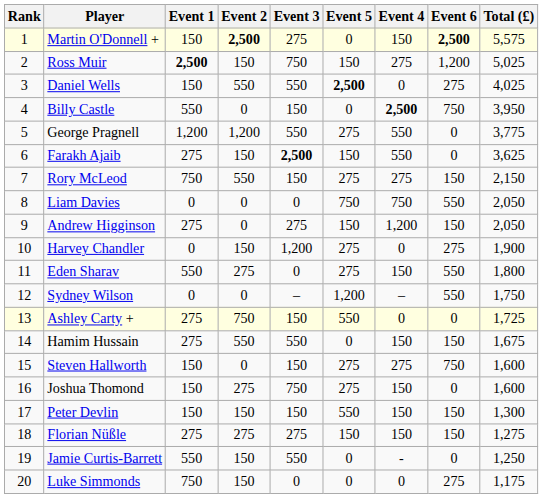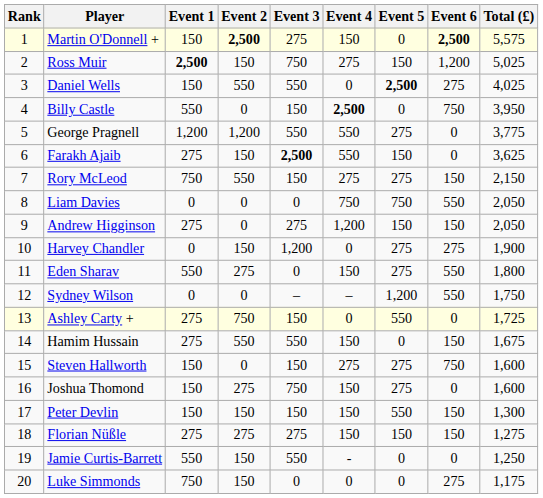 <table class="wikitable sortable" style="text-align:center; font-size:90%">
 <tr>
 <th>Rank</th>
 <th>Player</th>
 <th>Event 1</th>
 <th>Event 2</th>
 <th>Event 3</th>
+<th>Event 4</th>
 <th>Event 5</th>
-<th>Event 4</th>
 <th>Event 6</th>
 <th>Total (£)</th>
 </tr>
 <tr style="background:lightyellow;">
 <td>1</td>
 <td align=left> <a href='#'>Martin O'Donnell</a> +</td>
 <td>150</td>
 <td><strong>2,500</strong></td>
 <td>275</td>
+<td>150</td>
 <td>0</td>
-<td>150</td>
 <td><strong>2,500</strong></td>
 <td>5,575</td>
 </tr>
 <tr>
 <td>2</td>
 <td align=left> <a href='#'>Ross Muir</a></td>
 <td><strong>2,500</strong></td>
 <td>150</td>
 <td>750</td>
+<td>275</td>
 <td>150</td>
-<td>275</td>
 <td>1,200</td>
 <td>5,025</td>
 </tr>
 <tr>
 <td>3</td>
 <td align=left> <a href='#'>Daniel Wells</a></td>
 <td>150</td>
 <td>550</td>
 <td>550</td>
+<td>0</td>
 <td><strong>2,500</strong></td>
-<td>0</td>
 <td>275</td>
 <td>4,025</td>
 </tr>
 <tr>
 <td>4</td>
 <td align=left> <a href='#'>Billy Castle</a></td>
 <td>550</td>
 <td>0</td>
 <td>150</td>
+<td><strong>2,500</strong></td>
 <td>0</td>
-<td><strong>2,500</strong></td>
 <td>750</td>
 <td>3,950</td>
 </tr>
 <tr>
 <td>5</td>
 <td align=left> George Pragnell</td>
 <td>1,200</td>
 <td>1,200</td>
 <td>550</td>
+<td>550</td>
 <td>275</td>
-<td>550</td>
 <td>0</td>
 <td>3,775</td>
 </tr>
 <tr>
 <td>6</td>
 <td align=left> <a href='#'>Farakh Ajaib</a></td>
 <td>275</td>
 <td>150</td>
 <td><strong>2,500</strong></td>
+<td>550</td>
 <td>150</td>
-<td>550</td>
 <td>0</td>
 <td>3,625</td>
 </tr>
 <tr>
 <td>7</td>
 <td align=left> <a href='#'>Rory McLeod</a></td>
 <td>750</td>
 <td>550</td>
 <td>150</td>
 <td>275</td>
 <td>275</td>
 <td>150</td>
 <td>2,150</td>
 </tr>
 <tr>
 <td>8</td>
 <td align=left> <a href='#'>Liam Davies</a></td>
 <td>0</td>
 <td>0</td>
 <td>0</td>
 <td>750</td>
 <td>750</td>
 <td>550</td>
 <td>2,050</td>
 </tr>
 <tr>
 <td>9</td>
 <td align=left> <a href='#'>Andrew Higginson</a></td>
 <td>275</td>
 <td>0</td>
 <td>275</td>
+<td>1,200</td>
 <td>150</td>
-<td>1,200</td>
 <td>150</td>
 <td>2,050</td>
 </tr>
 <tr>
 <td>10</td>
 <td align=left> <a href='#'>Harvey Chandler</a></td>
 <td>0</td>
 <td>150</td>
 <td>1,200</td>
+<td>0</td>
 <td>275</td>
-<td>0</td>
 <td>275</td>
 <td>1,900</td>
 </tr>
 <tr>
 <td>11</td>
 <td align=left> <a href='#'>Eden Sharav</a></td>
 <td>550</td>
 <td>275</td>
 <td>0</td>
+<td>150</td>
 <td>275</td>
-<td>150</td>
 <td>550</td>
 <td>1,800</td>
 </tr>
 <tr>
 <td>12</td>
 <td align=left> <a href='#'>Sydney Wilson</a></td>
 <td>0</td>
 <td>0</td>
 <td>–</td>
+<td>–</td>
 <td>1,200</td>
-<td>–</td>
 <td>550</td>
 <td>1,750</td>
 </tr>
 <tr style="background:lightyellow;">
 <td>13</td>
 <td align=left> <a href='#'>Ashley Carty</a> +</td>
 <td>275</td>
 <td>750</td>
 <td>150</td>
+<td>0</td>
 <td>550</td>
-<td>0</td>
 <td>0</td>
 <td>1,725</td>
 </tr>
 <tr>
 <td>14</td>
 <td align=left> Hamim Hussain</td>
 <td>275</td>
 <td>550</td>
 <td>550</td>
+<td>150</td>
 <td>0</td>
-<td>150</td>
 <td>150</td>
 <td>1,675</td>
 </tr>
 <tr>
 <td>15</td>
 <td align=left> <a href='#'>Steven Hallworth</a></td>
 <td>150</td>
 <td>0</td>
 <td>150</td>
 <td>275</td>
 <td>275</td>
 <td>750</td>
 <td>1,600</td>
 </tr>
 <tr>
 <td>16</td>
 <td align=left> Joshua Thomond</td>
 <td>150</td>
 <td>275</td>
 <td>750</td>
+<td>150</td>
 <td>275</td>
-<td>150</td>
 <td>0</td>
 <td>1,600</td>
 </tr>
 <tr>
 <td>17</td>
 <td align=left> <a href='#'>Peter Devlin</a></td>
 <td>150</td>
 <td>150</td>
 <td>150</td>
+<td>150</td>
 <td>550</td>
-<td>150</td>
 <td>150</td>
 <td>1,300</td>
 </tr>
 <tr>
 <td>18</td>
 <td align=left> <a href='#'>Florian Nüßle</a></td>
 <td>275</td>
 <td>275</td>
 <td>275</td>
 <td>150</td>
 <td>150</td>
 <td>150</td>
 <td>1,275</td>
 </tr>
 <tr>
 <td>19</td>
 <td align=left> <a href='#'>Jamie Curtis-Barrett</a></td>
 <td>550</td>
 <td>150</td>
 <td>550</td>
+<td>-</td>
 <td>0</td>
-<td>-</td>
 <td>0</td>
 <td>1,250</td>
 </tr>
 <tr>
 <td>20</td>
 <td align=left> <a href='#'>Luke Simmonds</a></td>
 <td>750</td>
 <td>150</td>
 <td>0</td>
 <td>0</td>
 <td>0</td>
 <td>275</td>
 <td>1,175</td>
 </tr>
 </table>
